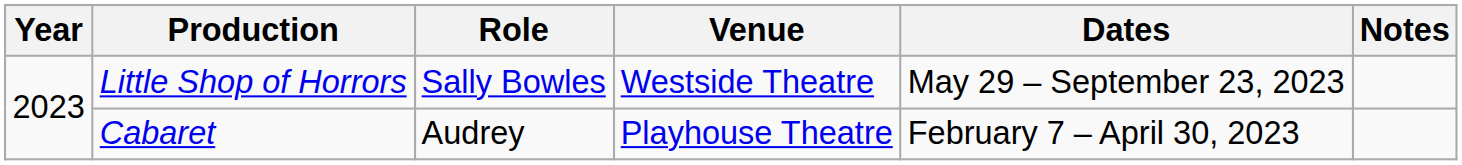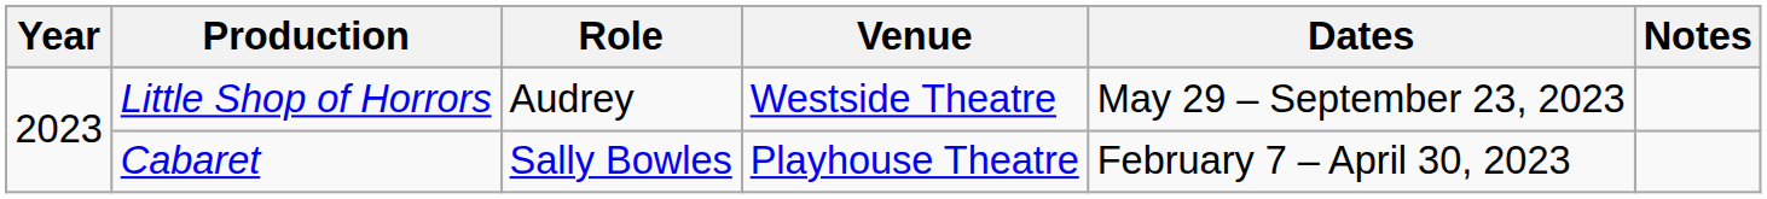 <table class="wikitable sortable">
 <tr>
 <th>Year</th>
 <th>Production</th>
 <th>Role</th>
 <th>Venue</th>
 <th>Dates</th>
 <th class="unsortable">Notes</th>
 </tr>
 <tr>
 <td rowspan="2">2023</td>
 <td><em><a href='#'>Little Shop of Horrors</a></em></td>
-<td><a href='#'>Sally Bowles</a></td>
+<td>Audrey</td>
 <td><a href='#'>Westside Theatre</a></td>
 <td>May 29 – September 23, 2023</td>
 <td></td>
 </tr>
 <tr>
 <td><em><a href='#'>Cabaret</a></em></td>
-<td>Audrey</td>
+<td><a href='#'>Sally Bowles</a></td>
 <td><a href='#'>Playhouse Theatre</a></td>
 <td>February 7 – April 30, 2023</td>
 <td></td>
 </tr>
 </table>
